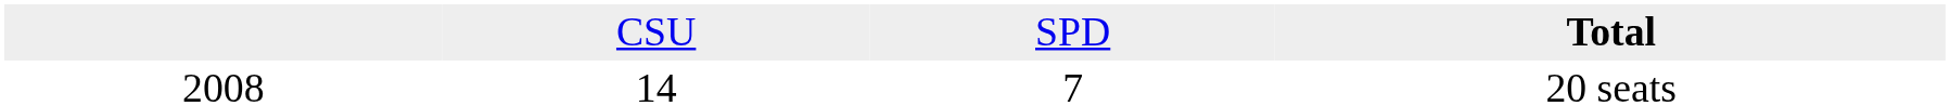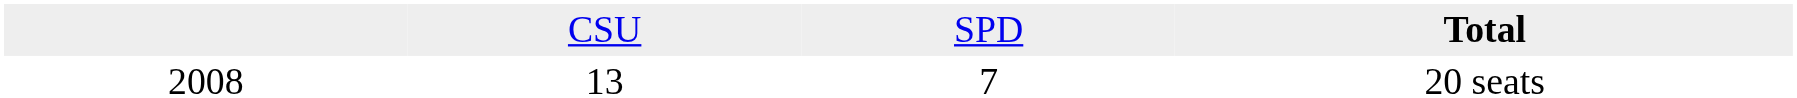 <table border="0" cellpadding="2" cellspacing="0" width="60%">
 <tr bgcolor="#eeeeee" align="center">
 <td></td>
 <td><a href='#'>CSU</a></td>
 <td><a href='#'>SPD</a></td>
 <td><strong>Total</strong></td>
 </tr>
 <tr align="center">
 <td>2008</td>
-<td>14</td>
+<td>13</td>
 <td>7</td>
 <td>20 seats</td>
 </tr>
 </table>
